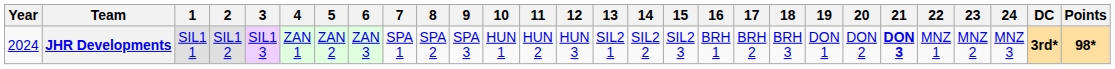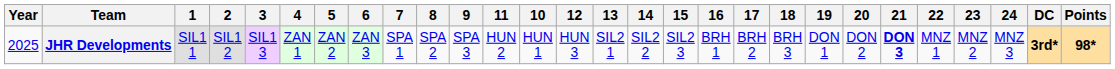 <table class="wikitable" style="text-align:center; font-size:85%">
 <tr>
 <th>Year</th>
 <th>Team</th>
 <th>1</th>
 <th>2</th>
 <th>3</th>
 <th>4</th>
 <th>5</th>
 <th>6</th>
 <th>7</th>
 <th>8</th>
 <th>9</th>
+<th>11</th>
 <th>10</th>
-<th>11</th>
 <th>12</th>
 <th>13</th>
 <th>14</th>
 <th>15</th>
 <th>16</th>
 <th>17</th>
 <th>18</th>
 <th>19</th>
 <th>20</th>
 <th>21</th>
 <th>22</th>
 <th>23</th>
 <th>24</th>
 <th>DC</th>
 <th>Points</th>
 </tr>
 <tr>
-<td><a href='#'>2024</a></td>
+<td><a href='#'>2025</a></td>
 <th nowrap><a href='#'>JHR Developments</a></th>
 <td style="background:#DFDFDF;"><a href='#'>SIL1<br>1</a><br></td>
 <td style="background:#DFDFDF;"><a href='#'>SIL1<br>2</a><br></td>
 <td style="background:#EFCFFF;"><a href='#'>SIL1<br>3</a><br></td>
 <td style="background:#DFFFDF;"><a href='#'>ZAN<br>1</a><br></td>
 <td style="background:#DFFFDF;"><a href='#'>ZAN<br>2</a><br></td>
 <td style="background:#DFFFDF;"><a href='#'>ZAN<br>3</a><br></td>
 <td style="background:#;"><a href='#'>SPA<br>1</a><br></td>
 <td style="background:#;"><a href='#'>SPA<br>2</a><br></td>
 <td style="background:#;"><a href='#'>SPA<br>3</a><br></td>
+<td style="background:#;"><a href='#'>HUN<br>2</a><br></td>
 <td style="background:#;"><a href='#'>HUN<br>1</a><br></td>
-<td style="background:#;"><a href='#'>HUN<br>2</a><br></td>
 <td style="background:#;"><a href='#'>HUN<br>3</a><br></td>
 <td style="background:#;"><a href='#'>SIL2<br>1</a><br></td>
 <td style="background:#;"><a href='#'>SIL2<br>2</a><br></td>
 <td style="background:#;"><a href='#'>SIL2<br>3</a><br></td>
 <td style="background:#;"><a href='#'>BRH<br>1</a><br></td>
 <td style="background:#;"><a href='#'>BRH<br>2</a><br></td>
 <td style="background:#;"><a href='#'>BRH<br>3</a><br></td>
 <td style="background:#;"><a href='#'>DON<br>1</a><br></td>
 <td style="background:#;"><a href='#'>DON<br>2</a><br></td>
 <td style="background:#;"><strong><a href='#'>DON<br>3</a><br></strong></td>
 <td style="background:#;"><a href='#'>MNZ<br>1</a><br></td>
 <td style="background:#;"><a href='#'>MNZ<br>2</a><br></td>
 <td style="background:#;"><a href='#'>MNZ<br>3</a><br></td>
 <th style="background:#FFDF9F">3rd*</th>
 <th style="background:#FFDF9F">98*</th>
 </tr>
 </table>
